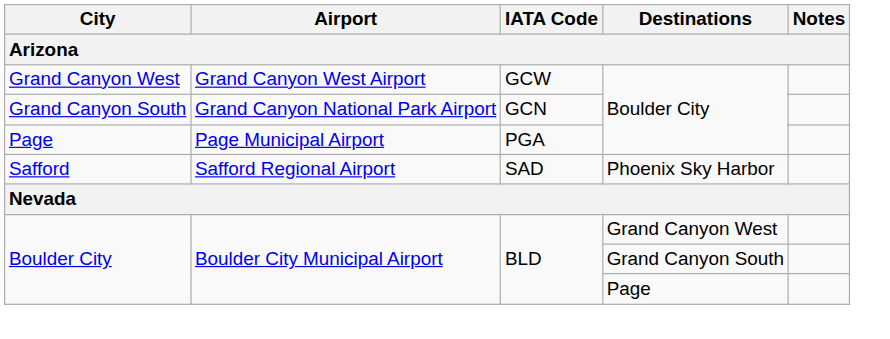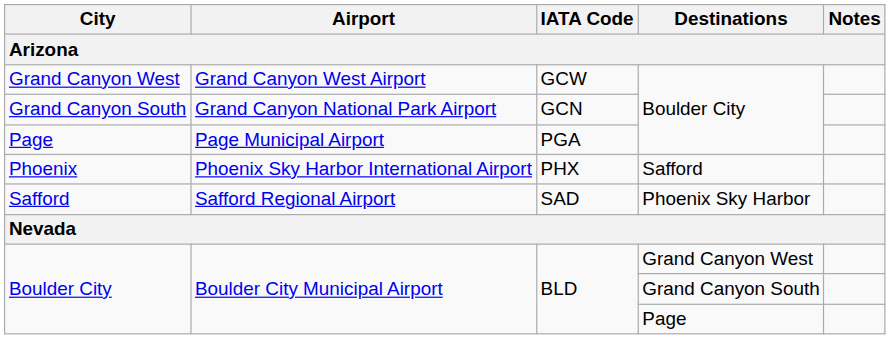 <table class="wikitable">
 <tr>
 <th>City</th>
 <th>Airport</th>
 <th>IATA Code</th>
 <th>Destinations</th>
 <th>Notes</th>
 </tr>
 <tr>
 <th colspan="5" style="text-align: left;">  Arizona</th>
 </tr>
 <tr>
 <td><a href='#'>Grand Canyon West</a></td>
 <td><a href='#'>Grand Canyon West Airport</a></td>
 <td>GCW</td>
 <td rowspan="3">Boulder City</td>
 <td></td>
 </tr>
 <tr>
 <td><a href='#'>Grand Canyon South</a></td>
 <td><a href='#'>Grand Canyon National Park Airport</a></td>
 <td>GCN</td>
 <td></td>
 </tr>
 <tr>
 <td><a href='#'>Page</a></td>
 <td><a href='#'>Page Municipal Airport</a></td>
 <td>PGA</td>
 <td></td>
 </tr>
 <tr>
+<td><a href='#'>Phoenix</a></td>
+<td><a href='#'>Phoenix Sky Harbor International Airport</a></td>
+<td>PHX</td>
+<td>Safford</td>
+<td></td>
+</tr>
+<tr>
 <td><a href='#'>Safford</a></td>
 <td><a href='#'>Safford Regional Airport</a></td>
 <td>SAD</td>
 <td>Phoenix Sky Harbor</td>
 <td></td>
 </tr>
 <tr>
 <th colspan="5" style="text-align: left;">  Nevada</th>
 </tr>
 <tr>
 <td rowspan="3"><a href='#'>Boulder City</a></td>
 <td rowspan="3"><a href='#'>Boulder City Municipal Airport</a></td>
 <td rowspan="3">BLD</td>
 <td>Grand Canyon West</td>
 <td></td>
 </tr>
 <tr>
 <td>Grand Canyon South</td>
 <td></td>
 </tr>
 <tr>
 <td>Page</td>
 <td></td>
 </tr>
 </table>
